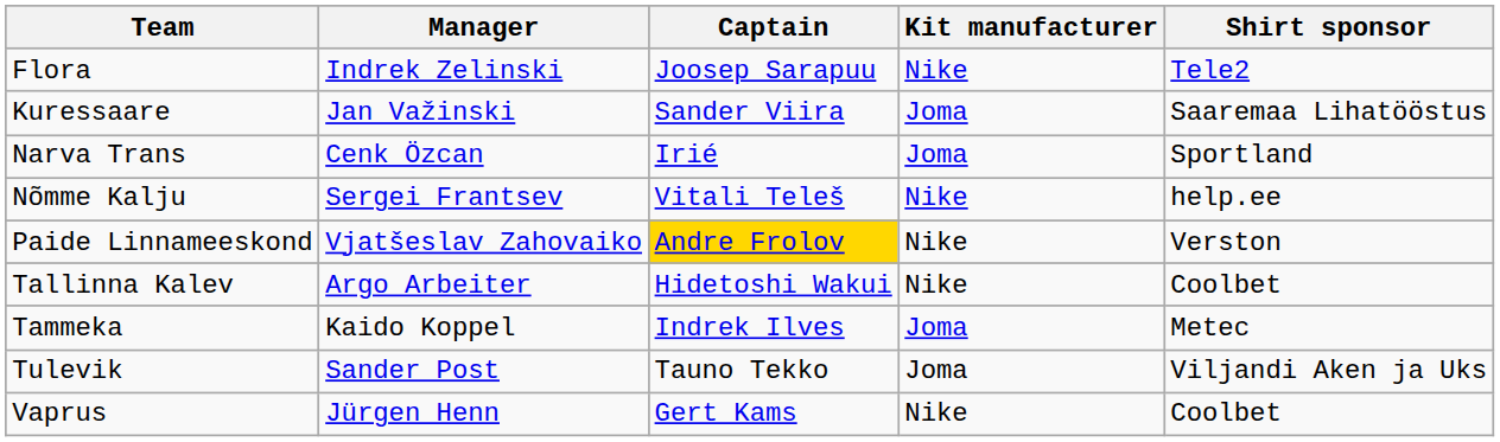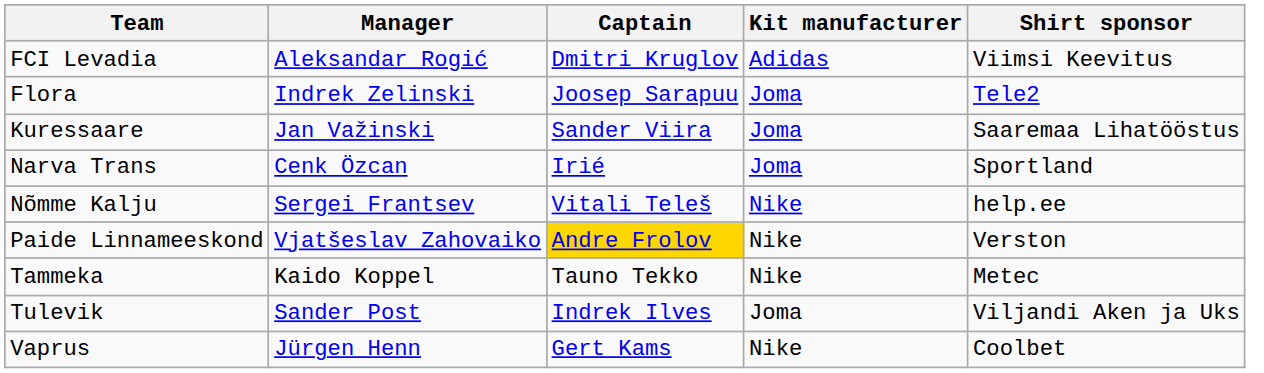 <table class="wikitable sortable" style="text-align: left;">
 <tr>
 <th>Team</th>
 <th>Manager</th>
 <th>Captain</th>
 <th>Kit manufacturer</th>
 <th>Shirt sponsor</th>
 </tr>
 <tr>
+<td>FCI Levadia</td>
+<td> <a href='#'>Aleksandar Rogić</a></td>
+<td> <a href='#'>Dmitri Kruglov</a></td>
+<td><a href='#'>Adidas</a></td>
+<td>Viimsi Keevitus</td>
+</tr>
+<tr>
 <td>Flora</td>
 <td> <a href='#'>Indrek Zelinski</a></td>
 <td> <a href='#'>Joosep Sarapuu</a></td>
-<td><a href='#'>Nike</a></td>
+<td><a href='#'>Joma</a></td>
 <td><a href='#'>Tele2</a></td>
 </tr>
 <tr>
 <td>Kuressaare</td>
 <td> <a href='#'>Jan Važinski</a></td>
 <td> <a href='#'>Sander Viira</a></td>
 <td><a href='#'>Joma</a></td>
 <td>Saaremaa Lihatööstus</td>
 </tr>
 <tr>
 <td>Narva Trans</td>
 <td> <a href='#'>Cenk Özcan</a></td>
 <td> <a href='#'>Irié</a></td>
 <td><a href='#'>Joma</a></td>
 <td>Sportland</td>
 </tr>
 <tr>
 <td>Nõmme Kalju</td>
 <td> <a href='#'>Sergei Frantsev</a></td>
 <td> <a href='#'>Vitali Teleš</a></td>
 <td><a href='#'>Nike</a></td>
 <td>help.ee</td>
 </tr>
 <tr>
 <td>Paide Linnameeskond</td>
 <td> <a href='#'>Vjatšeslav Zahovaiko</a></td>
 <td style="background: gold;"> <a href='#'>Andre Frolov</a></td>
 <td>Nike</td>
 <td>Verston</td>
 </tr>
 <tr>
-<td>Tallinna Kalev</td>
-<td> <a href='#'>Argo Arbeiter</a></td>
-<td> <a href='#'>Hidetoshi Wakui</a></td>
-<td>Nike</td>
-<td>Coolbet</td>
-</tr>
-<tr>
 <td>Tammeka</td>
 <td> Kaido Koppel</td>
-<td> <a href='#'>Indrek Ilves</a></td>
-<td><a href='#'>Joma</a></td>
+<td> Tauno Tekko</td>
+<td>Nike</td>
 <td>Metec</td>
 </tr>
 <tr>
 <td>Tulevik</td>
 <td> <a href='#'>Sander Post</a></td>
-<td> Tauno Tekko</td>
+<td> <a href='#'>Indrek Ilves</a></td>
 <td>Joma</td>
 <td>Viljandi Aken ja Uks</td>
 </tr>
 <tr>
 <td>Vaprus</td>
 <td> <a href='#'>Jürgen Henn</a></td>
 <td> <a href='#'>Gert Kams</a></td>
 <td>Nike</td>
 <td>Coolbet</td>
 </tr>
 </table>
